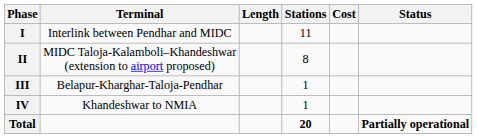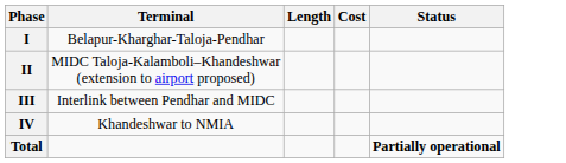 <table class="wikitable plainrowheaders" style="text-align: center;">
 <tr>
 <th scope="col">Phase</th>
 <th scope="col">Terminal</th>
 <th scope="col">Length</th>
-<th scope="col">Stations</th>
 <th scope="col">Cost</th>
 <th scope="col">Status</th>
 </tr>
 <tr>
 <th scope="row">I</th>
-<td>Interlink between Pendhar and MIDC</td>
+<td>Belapur-Kharghar-Taloja-Pendhar</td>
 <td></td>
-<td>11</td>
 <td></td>
 <td></td>
 </tr>
 <tr>
 <th scope="row">II</th>
 <td>MIDC Taloja-Kalamboli–Khandeshwar <br> (extension to <a href='#'>airport</a> proposed)</td>
 <td></td>
-<td>8</td>
 <td></td>
 <td></td>
 </tr>
 <tr>
 <th scope="row">III</th>
-<td>Belapur-Kharghar-Taloja-Pendhar</td>
+<td>Interlink between Pendhar and MIDC</td>
 <td></td>
-<td>1</td>
 <td></td>
 <td></td>
 </tr>
 <tr>
 <th scope="row">IV</th>
 <td>Khandeshwar to NMIA</td>
 <td></td>
-<td>1</td>
 <td></td>
 <td></td>
 </tr>
 <tr>
 <th scope="row"><strong>Total</strong></th>
 <td></td>
 <td><strong></strong></td>
-<td><strong>20</strong></td>
 <td><strong></strong></td>
 <td><strong>Partially operational</strong></td>
 </tr>
 </table>
